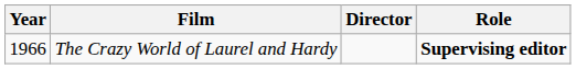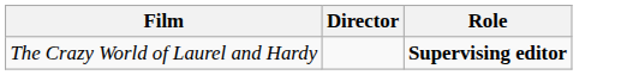 <table class="wikitable">
 <tr>
-<th>Year</th>
 <th>Film</th>
 <th>Director</th>
 <th>Role</th>
 </tr>
 <tr>
-<td>1966</td>
 <td><em>The Crazy World of Laurel and Hardy</em></td>
 <td></td>
 <td><strong>Supervising editor</strong></td>
 </tr>
 </table>
